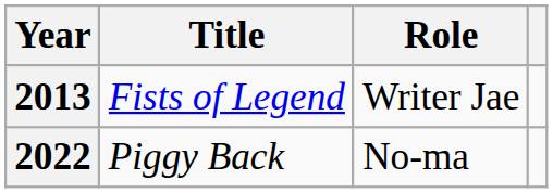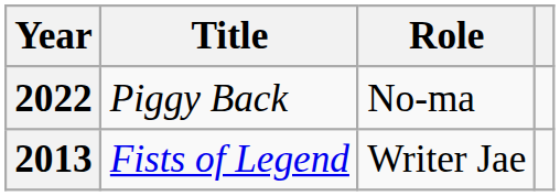 <table class="wikitable  plainrowheaders">
 <tr>
 <th scope="col">Year</th>
 <th scope="col">Title</th>
 <th scope="col">Role</th>
 <th scope="col" class="unsortable"></th>
 </tr>
 <tr>
+<th scope="row">2022</th>
+<td><em>Piggy Back</em></td>
+<td>No-ma</td>
+<td></td>
+</tr>
+<tr>
 <th scope="row">2013</th>
 <td><em><a href='#'>Fists of Legend</a></em></td>
 <td>Writer Jae</td>
 <td></td>
 </tr>
-<tr>
-<th scope="row">2022</th>
-<td><em>Piggy Back</em></td>
-<td>No-ma</td>
-<td></td>
-</tr>
 </table>
